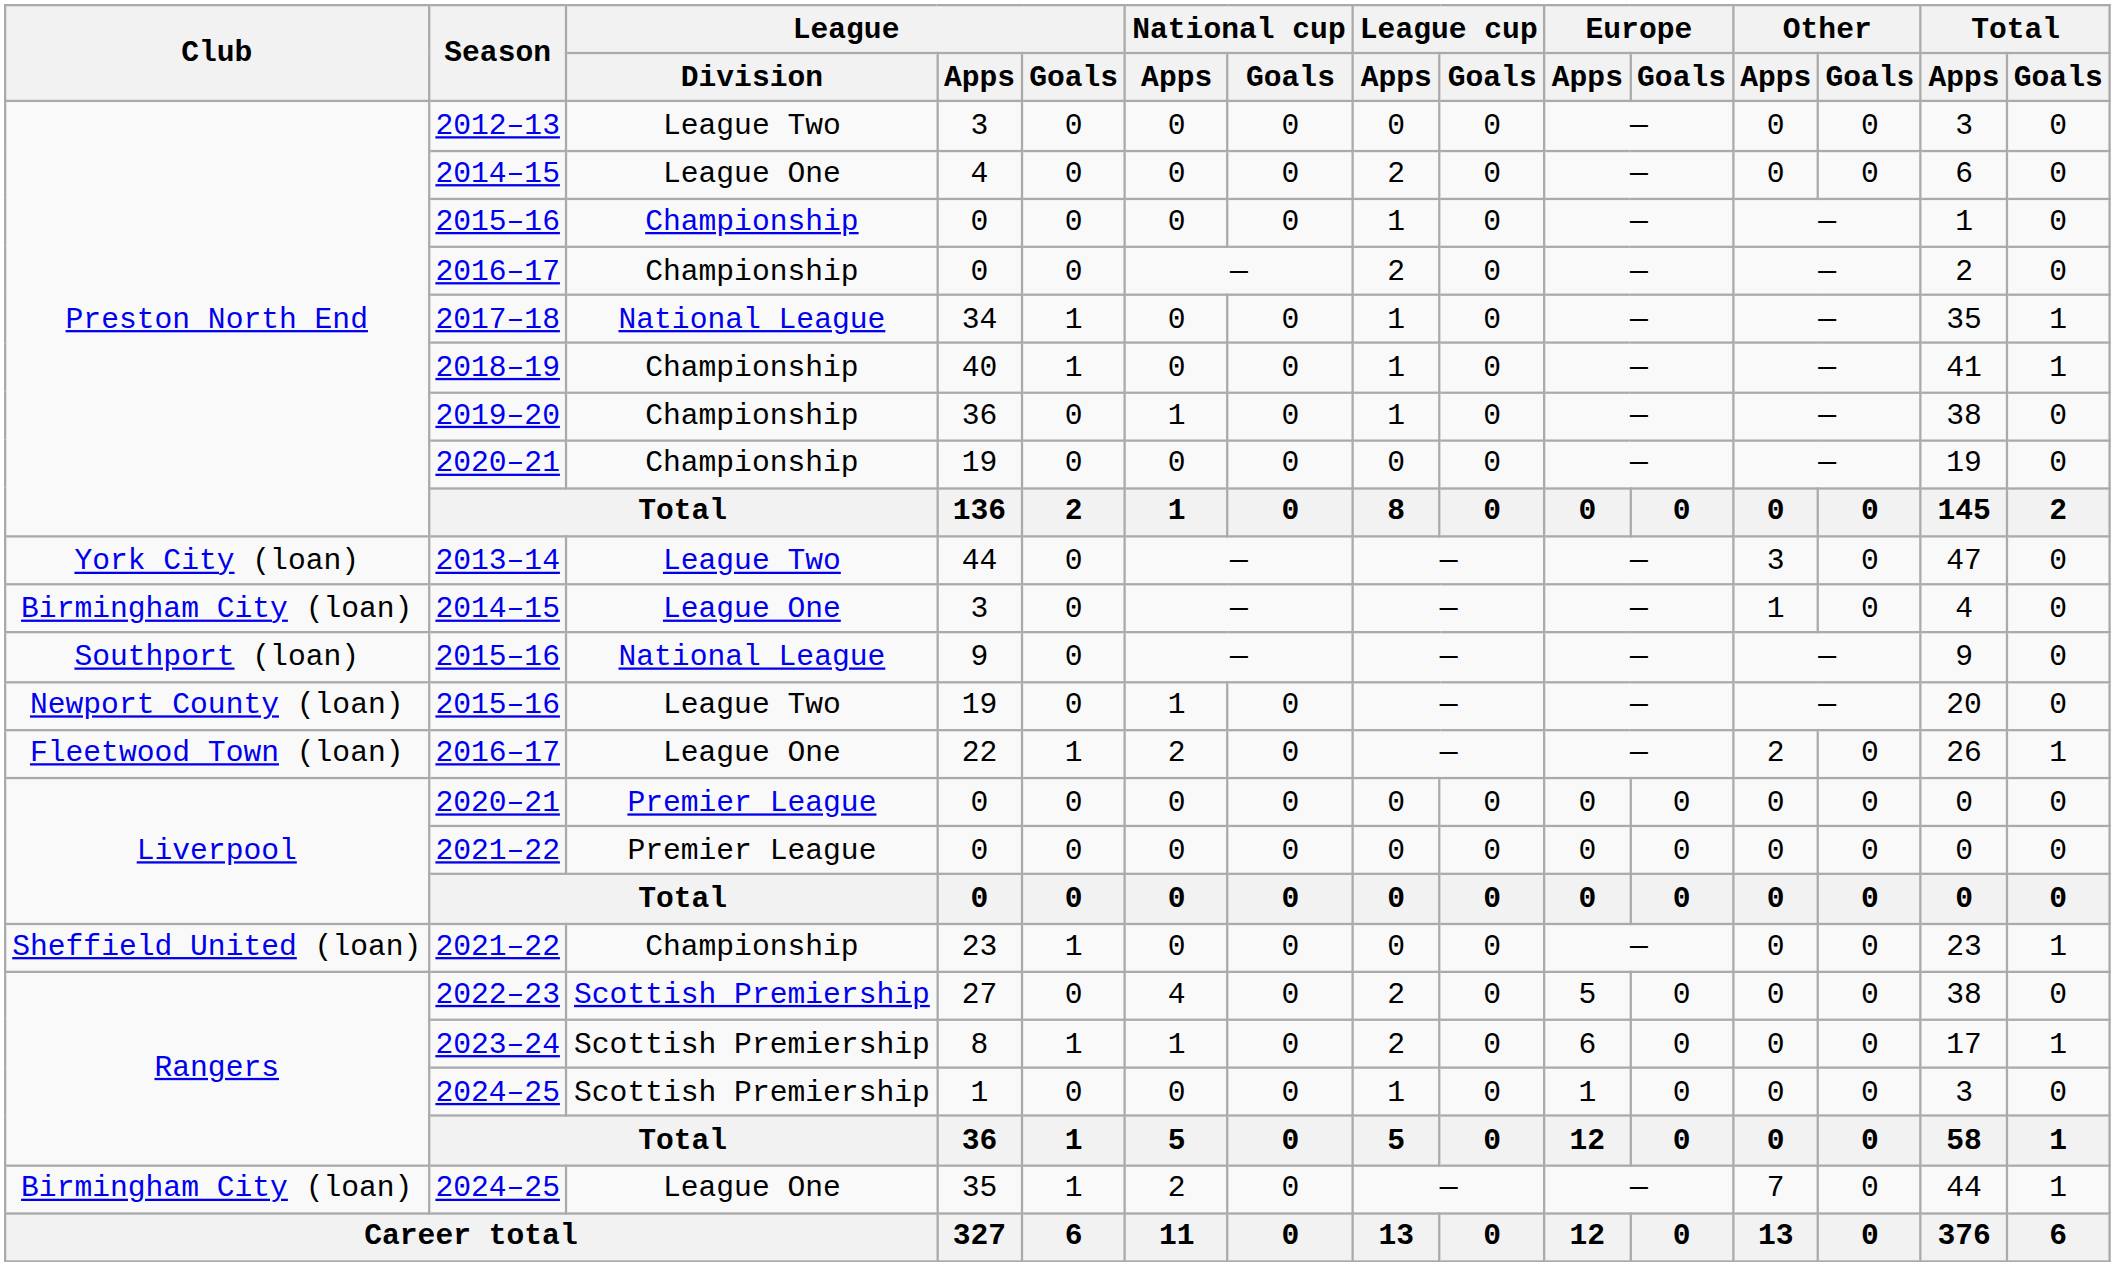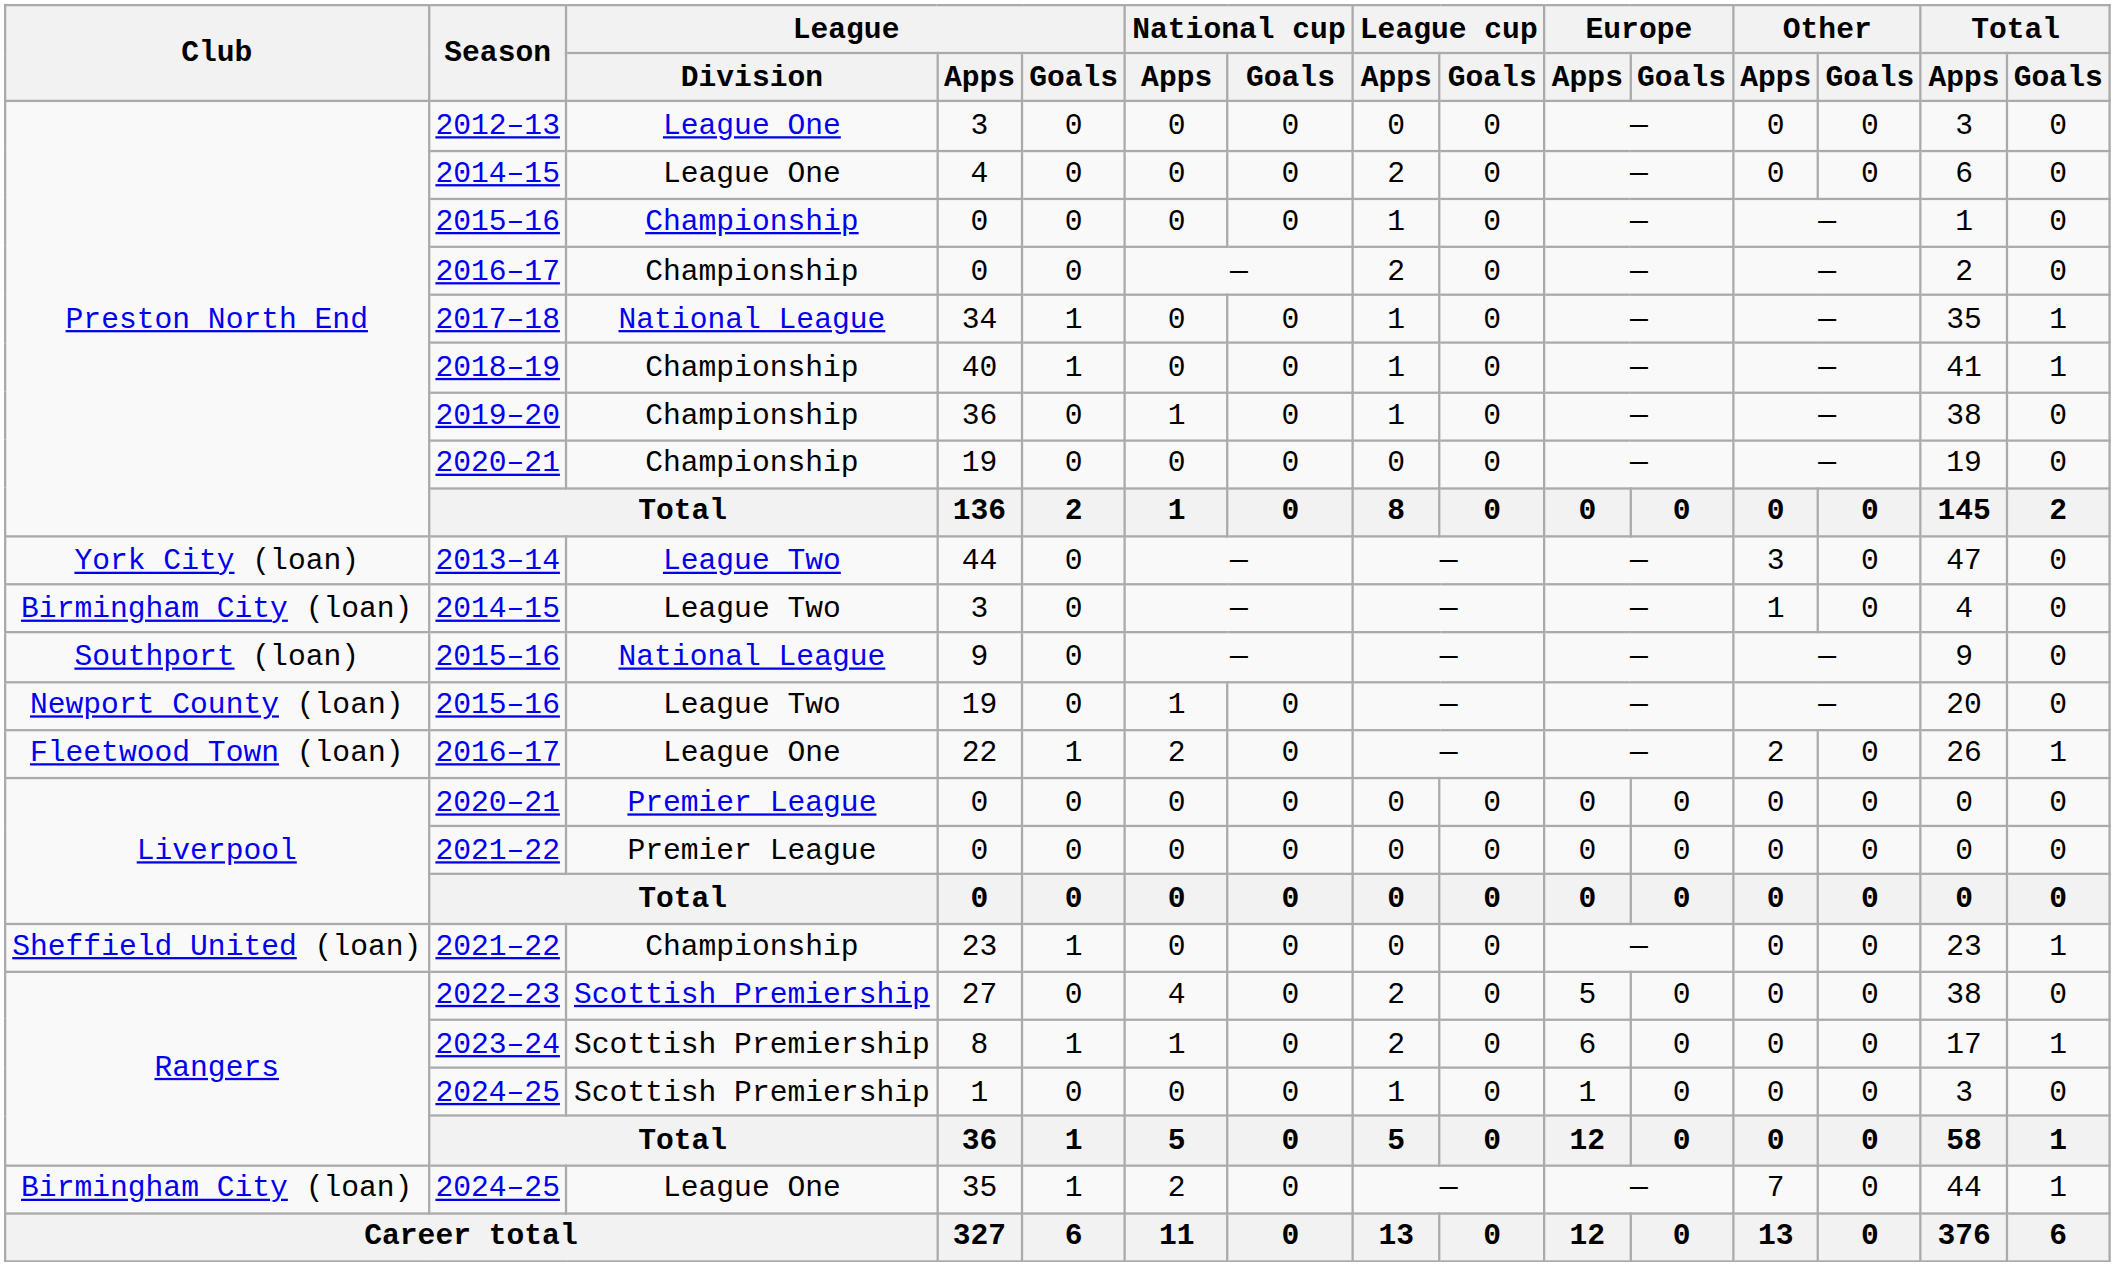 <table class=wikitable style=text-align:center>
 <tr>
 <th rowspan=2>Club</th>
 <th rowspan=2>Season</th>
 <th colspan=3>League</th>
 <th colspan=2>National cup</th>
 <th colspan=2>League cup</th>
 <th colspan=2>Europe</th>
 <th colspan=2>Other</th>
 <th colspan=2>Total</th>
 </tr>
 <tr>
 <th>Division</th>
 <th>Apps</th>
 <th>Goals</th>
 <th>Apps</th>
 <th>Goals</th>
 <th>Apps</th>
 <th>Goals</th>
 <th>Apps</th>
 <th>Goals</th>
 <th>Apps</th>
 <th>Goals</th>
 <th>Apps</th>
 <th>Goals</th>
 </tr>
 <tr>
 <td rowspan=9><a href='#'>Preston North End</a></td>
 <td><a href='#'>2012–13</a></td>
-<td>League Two</td>
+<td><a href='#'>League One</a></td>
 <td>3</td>
 <td>0</td>
 <td>0</td>
 <td>0</td>
 <td>0</td>
 <td>0</td>
 <td colspan=2>—</td>
 <td>0</td>
 <td>0</td>
 <td>3</td>
 <td>0</td>
 </tr>
 <tr>
 <td><a href='#'>2014–15</a></td>
 <td>League One</td>
 <td>4</td>
 <td>0</td>
 <td>0</td>
 <td>0</td>
 <td>2</td>
 <td>0</td>
 <td colspan=2>—</td>
 <td>0</td>
 <td>0</td>
 <td>6</td>
 <td>0</td>
 </tr>
 <tr>
 <td><a href='#'>2015–16</a></td>
 <td><a href='#'>Championship</a></td>
 <td>0</td>
 <td>0</td>
 <td>0</td>
 <td>0</td>
 <td>1</td>
 <td>0</td>
 <td colspan=2>—</td>
 <td colspan=2>—</td>
 <td>1</td>
 <td>0</td>
 </tr>
 <tr>
 <td><a href='#'>2016–17</a></td>
 <td>Championship</td>
 <td>0</td>
 <td>0</td>
 <td colspan=2>—</td>
 <td>2</td>
 <td>0</td>
 <td colspan=2>—</td>
 <td colspan=2>—</td>
 <td>2</td>
 <td>0</td>
 </tr>
 <tr>
 <td><a href='#'>2017–18</a></td>
 <td><a href='#'>National League</a></td>
 <td>34</td>
 <td>1</td>
 <td>0</td>
 <td>0</td>
 <td>1</td>
 <td>0</td>
 <td colspan=2>—</td>
 <td colspan=2>—</td>
 <td>35</td>
 <td>1</td>
 </tr>
 <tr>
 <td><a href='#'>2018–19</a></td>
 <td>Championship</td>
 <td>40</td>
 <td>1</td>
 <td>0</td>
 <td>0</td>
 <td>1</td>
 <td>0</td>
 <td colspan=2>—</td>
 <td colspan=2>—</td>
 <td>41</td>
 <td>1</td>
 </tr>
 <tr>
 <td><a href='#'>2019–20</a></td>
 <td>Championship</td>
 <td>36</td>
 <td>0</td>
 <td>1</td>
 <td>0</td>
 <td>1</td>
 <td>0</td>
 <td colspan=2>—</td>
 <td colspan=2>—</td>
 <td>38</td>
 <td>0</td>
 </tr>
 <tr>
 <td><a href='#'>2020–21</a></td>
 <td>Championship</td>
 <td>19</td>
 <td>0</td>
 <td>0</td>
 <td>0</td>
 <td>0</td>
 <td>0</td>
 <td colspan=2>—</td>
 <td colspan=2>—</td>
 <td>19</td>
 <td>0</td>
 </tr>
 <tr>
 <th colspan=2>Total</th>
 <th>136</th>
 <th>2</th>
 <th>1</th>
 <th>0</th>
 <th>8</th>
 <th>0</th>
 <th>0</th>
 <th>0</th>
 <th>0</th>
 <th>0</th>
 <th>145</th>
 <th>2</th>
 </tr>
 <tr>
 <td><a href='#'>York City</a> (loan)</td>
 <td><a href='#'>2013–14</a></td>
 <td><a href='#'>League Two</a></td>
 <td>44</td>
 <td>0</td>
 <td colspan=2>—</td>
 <td colspan=2>—</td>
 <td colspan=2>—</td>
 <td>3</td>
 <td>0</td>
 <td>47</td>
 <td>0</td>
 </tr>
 <tr>
 <td><a href='#'>Birmingham City</a> (loan)</td>
 <td><a href='#'>2014–15</a></td>
-<td><a href='#'>League One</a></td>
+<td>League Two</td>
 <td>3</td>
 <td>0</td>
 <td colspan=2>—</td>
 <td colspan=2>—</td>
 <td colspan=2>—</td>
 <td>1</td>
 <td>0</td>
 <td>4</td>
 <td>0</td>
 </tr>
 <tr>
 <td><a href='#'>Southport</a> (loan)</td>
 <td><a href='#'>2015–16</a></td>
 <td><a href='#'>National League</a></td>
 <td>9</td>
 <td>0</td>
 <td colspan=2>—</td>
 <td colspan=2>—</td>
 <td colspan=2>—</td>
 <td colspan=2>—</td>
 <td>9</td>
 <td>0</td>
 </tr>
 <tr>
 <td><a href='#'>Newport County</a> (loan)</td>
 <td><a href='#'>2015–16</a></td>
 <td>League Two</td>
 <td>19</td>
 <td>0</td>
 <td>1</td>
 <td>0</td>
 <td colspan=2>—</td>
 <td colspan=2>—</td>
 <td colspan=2>—</td>
 <td>20</td>
 <td>0</td>
 </tr>
 <tr>
 <td><a href='#'>Fleetwood Town</a> (loan)</td>
 <td><a href='#'>2016–17</a></td>
 <td>League One</td>
 <td>22</td>
 <td>1</td>
 <td>2</td>
 <td>0</td>
 <td colspan=2>—</td>
 <td colspan=2>—</td>
 <td>2</td>
 <td>0</td>
 <td>26</td>
 <td>1</td>
 </tr>
 <tr>
 <td rowspan=3><a href='#'>Liverpool</a></td>
 <td><a href='#'>2020–21</a></td>
 <td><a href='#'>Premier League</a></td>
 <td>0</td>
 <td>0</td>
 <td>0</td>
 <td>0</td>
 <td>0</td>
 <td>0</td>
 <td>0</td>
 <td>0</td>
 <td>0</td>
 <td>0</td>
 <td>0</td>
 <td>0</td>
 </tr>
 <tr>
 <td><a href='#'>2021–22</a></td>
 <td>Premier League</td>
 <td>0</td>
 <td>0</td>
 <td>0</td>
 <td>0</td>
 <td>0</td>
 <td>0</td>
 <td>0</td>
 <td>0</td>
 <td>0</td>
 <td>0</td>
 <td>0</td>
 <td>0</td>
 </tr>
 <tr>
 <th colspan=2>Total</th>
 <th>0</th>
 <th>0</th>
 <th>0</th>
 <th>0</th>
 <th>0</th>
 <th>0</th>
 <th>0</th>
 <th>0</th>
 <th>0</th>
 <th>0</th>
 <th>0</th>
 <th>0</th>
 </tr>
 <tr>
 <td><a href='#'>Sheffield United</a> (loan)</td>
 <td><a href='#'>2021–22</a></td>
 <td>Championship</td>
 <td>23</td>
 <td>1</td>
 <td>0</td>
 <td>0</td>
 <td>0</td>
 <td>0</td>
 <td colspan=2>—</td>
 <td>0</td>
 <td>0</td>
 <td>23</td>
 <td>1</td>
 </tr>
 <tr>
 <td rowspan=4><a href='#'>Rangers</a></td>
 <td><a href='#'>2022–23</a></td>
 <td><a href='#'>Scottish Premiership</a></td>
 <td>27</td>
 <td>0</td>
 <td>4</td>
 <td>0</td>
 <td>2</td>
 <td>0</td>
 <td>5</td>
 <td>0</td>
 <td>0</td>
 <td>0</td>
 <td>38</td>
 <td>0</td>
 </tr>
 <tr>
 <td><a href='#'>2023–24</a></td>
 <td>Scottish Premiership</td>
 <td>8</td>
 <td>1</td>
 <td>1</td>
 <td>0</td>
 <td>2</td>
 <td>0</td>
 <td>6</td>
 <td>0</td>
 <td>0</td>
 <td>0</td>
 <td>17</td>
 <td>1</td>
 </tr>
 <tr>
 <td><a href='#'>2024–25</a></td>
 <td>Scottish Premiership</td>
 <td>1</td>
 <td>0</td>
 <td>0</td>
 <td>0</td>
 <td>1</td>
 <td>0</td>
 <td>1</td>
 <td>0</td>
 <td>0</td>
 <td>0</td>
 <td>3</td>
 <td>0</td>
 </tr>
 <tr>
 <th colspan=2>Total</th>
 <th>36</th>
 <th>1</th>
 <th>5</th>
 <th>0</th>
 <th>5</th>
 <th>0</th>
 <th>12</th>
 <th>0</th>
 <th>0</th>
 <th>0</th>
 <th>58</th>
 <th>1</th>
 </tr>
 <tr>
 <td><a href='#'>Birmingham City</a> (loan)</td>
 <td><a href='#'>2024–25</a></td>
 <td>League One</td>
 <td>35</td>
 <td>1</td>
 <td>2</td>
 <td>0</td>
 <td colspan="2">—</td>
 <td colspan="2">—</td>
 <td>7</td>
 <td>0</td>
 <td>44</td>
 <td>1</td>
 </tr>
 <tr>
 <th colspan=3>Career total</th>
 <th>327</th>
 <th>6</th>
 <th>11</th>
 <th>0</th>
 <th>13</th>
 <th>0</th>
 <th>12</th>
 <th>0</th>
 <th>13</th>
 <th>0</th>
 <th>376</th>
 <th>6</th>
 </tr>
 </table>
